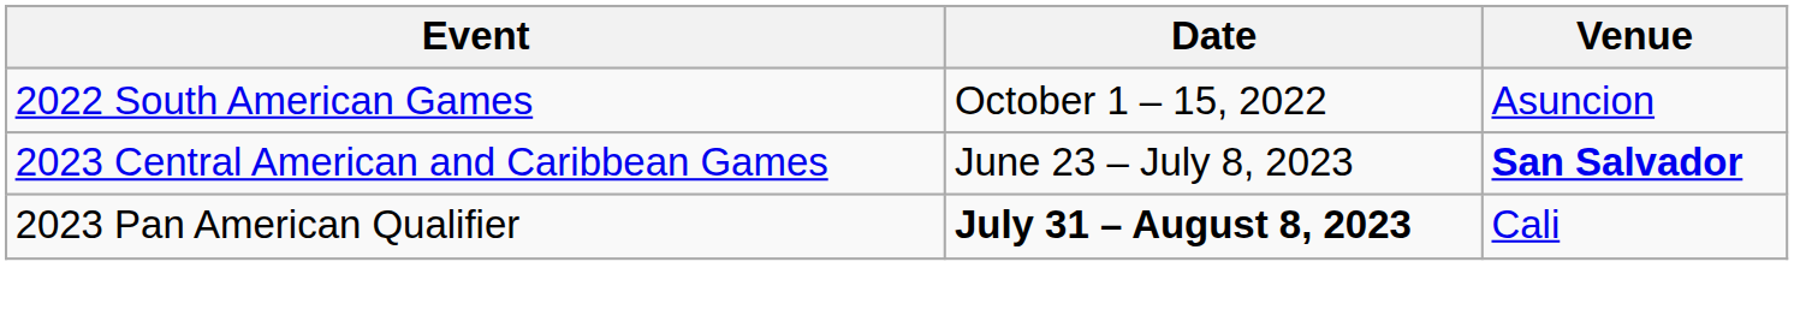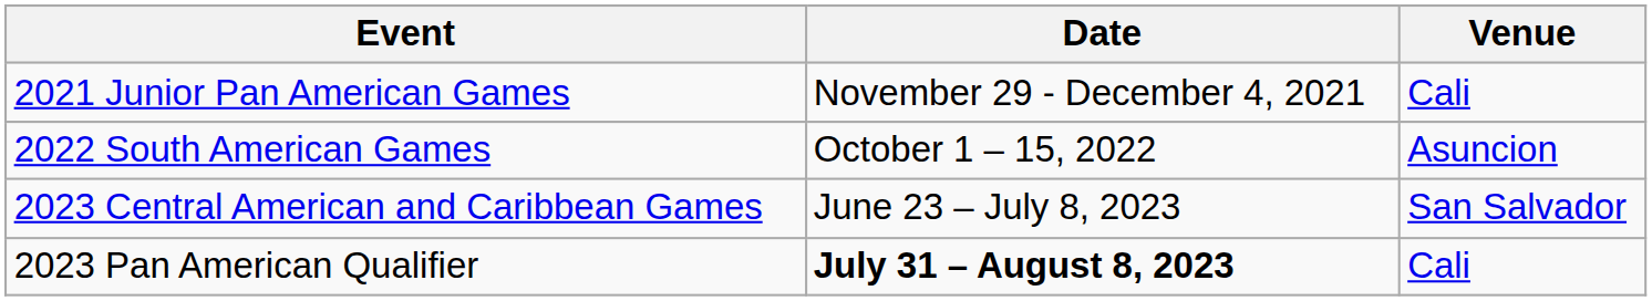 <table class="wikitable" width=720>
 <tr>
 <th>Event</th>
 <th>Date</th>
 <th>Venue</th>
+</tr>
+<tr>
+<td><a href='#'>2021 Junior Pan American Games</a></td>
+<td>November 29 - December 4, 2021</td>
+<td> <a href='#'>Cali</a></td>
 </tr>
 <tr>
 <td><a href='#'>2022 South American Games</a></td>
 <td>October 1 – 15, 2022</td>
 <td> <a href='#'>Asuncion</a></td>
 </tr>
 <tr>
 <td><a href='#'>2023 Central American and Caribbean Games</a></td>
 <td>June 23 – July 8, 2023</td>
-<td><strong> <a href='#'>San Salvador</a></strong></td>
+<td> <a href='#'>San Salvador</a></td>
 </tr>
 <tr>
 <td>2023 Pan American Qualifier</td>
 <td><strong>July 31 – August 8, 2023</strong></td>
 <td> <a href='#'>Cali</a></td>
 </tr>
 </table>
